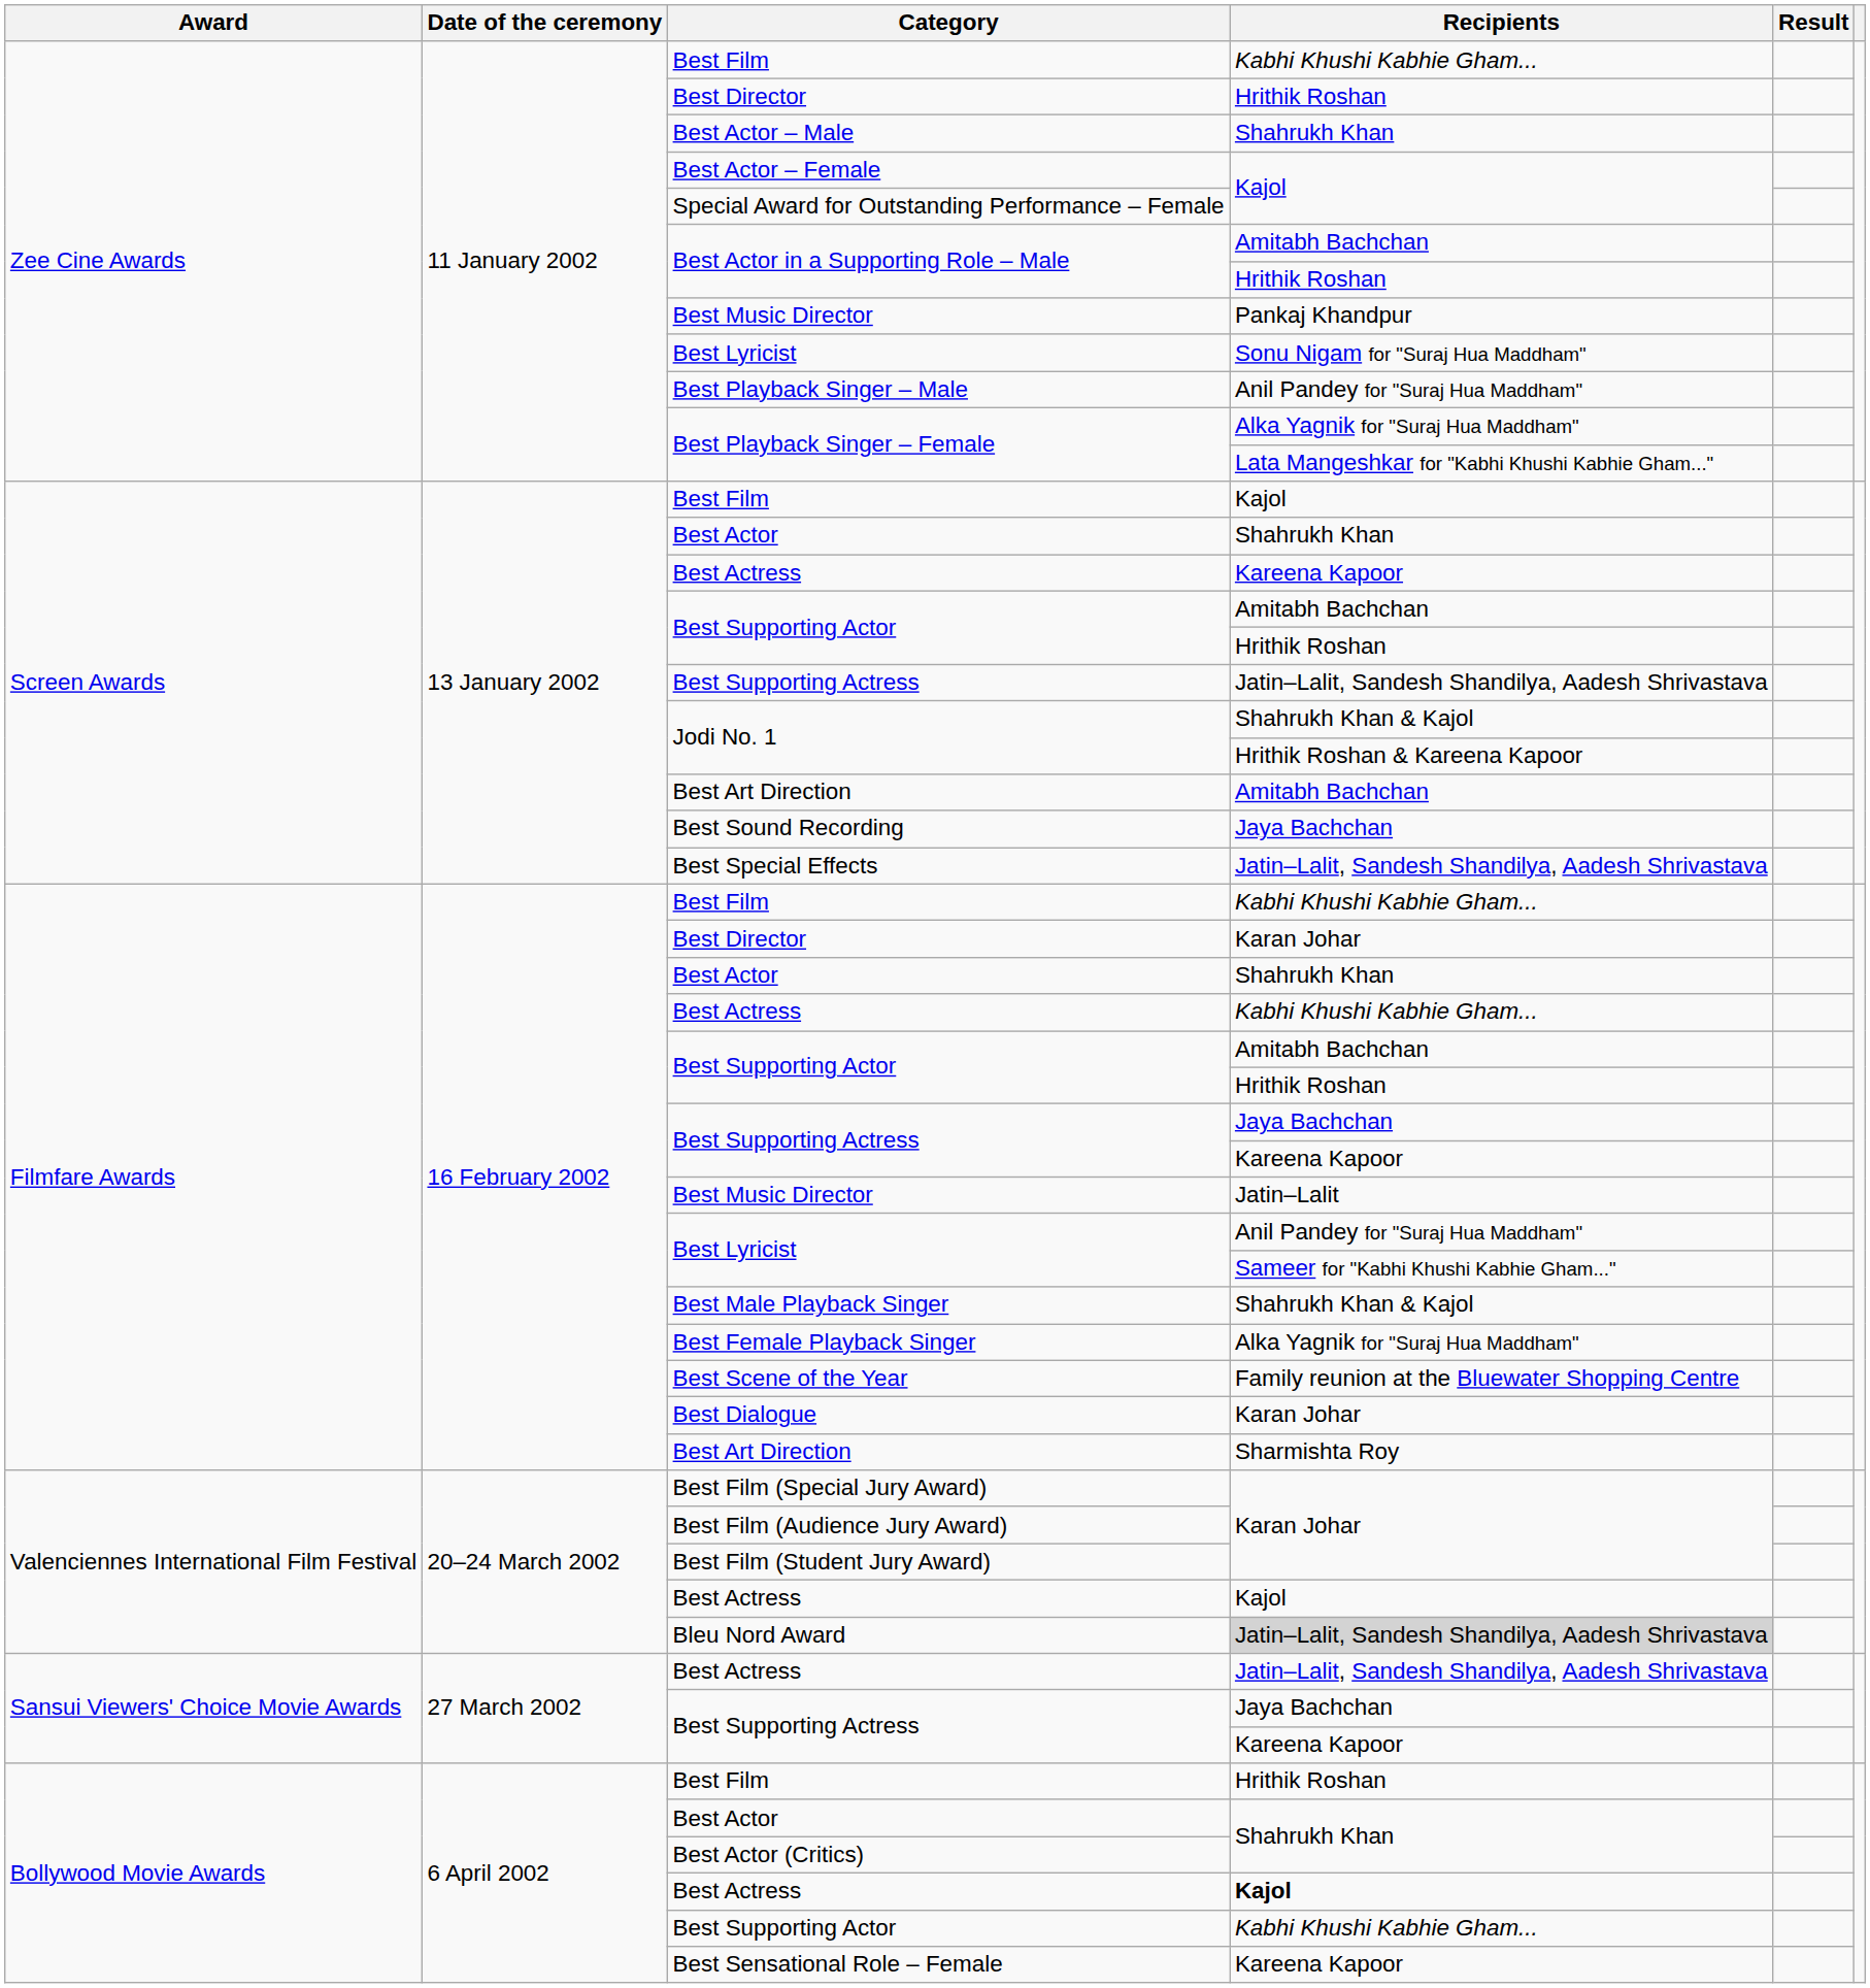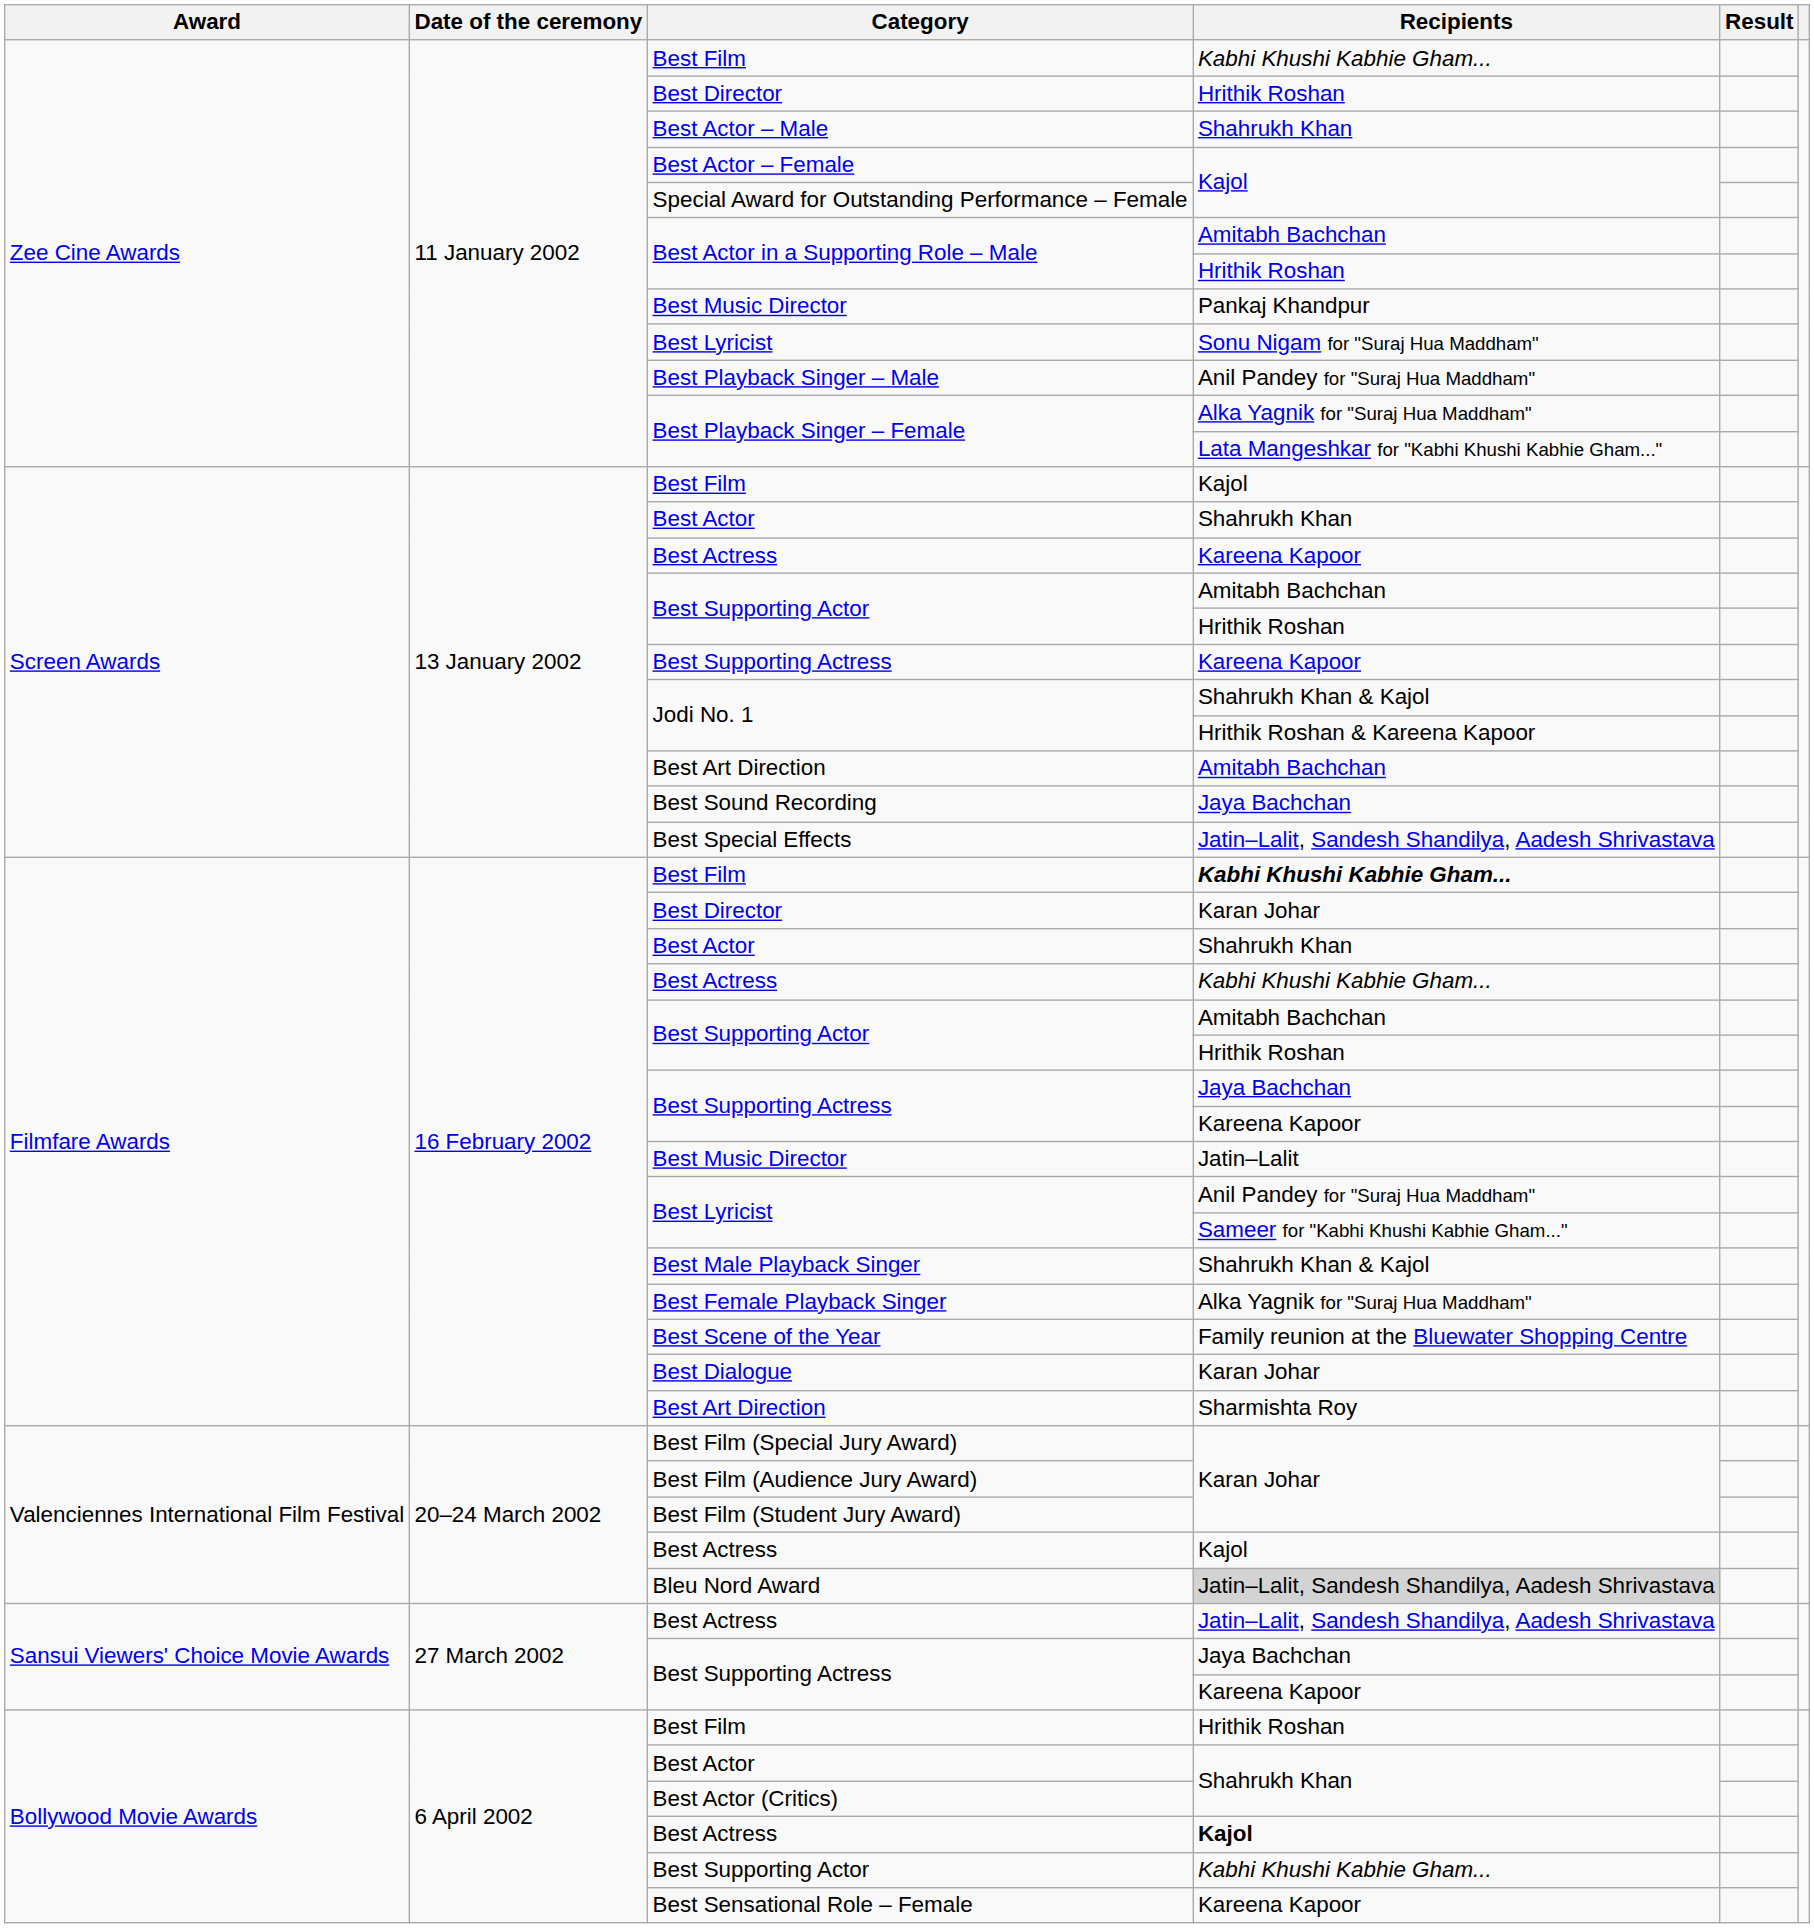 <table class="wikitable plainrowheaders sortable">
 <tr>
 <th scope="col">Award</th>
 <th scope="col">Date of the ceremony</th>
 <th scope="col">Category</th>
 <th scope="col">Recipients</th>
 <th scope="col">Result</th>
 <th class="unsortable" scope="col"></th>
 </tr>
 <tr>
 <td rowspan="12"><a href='#'>Zee Cine Awards</a></td>
 <td rowspan="12">11 January 2002</td>
 <td><a href='#'>Best Film</a></td>
 <td><em>Kabhi Khushi Kabhie Gham...</em></td>
 <td></td>
 <td rowspan="12"></td>
 </tr>
 <tr>
 <td><a href='#'>Best Director</a></td>
 <td><a href='#'>Hrithik Roshan</a></td>
 <td></td>
 </tr>
 <tr>
 <td><a href='#'>Best Actor – Male</a></td>
 <td><a href='#'>Shahrukh Khan</a></td>
 <td></td>
 </tr>
 <tr>
 <td><a href='#'>Best Actor – Female</a></td>
 <td rowspan="2"><a href='#'>Kajol</a></td>
 <td></td>
 </tr>
 <tr>
 <td>Special Award for Outstanding Performance – Female</td>
 <td></td>
 </tr>
 <tr>
 <td rowspan="2"><a href='#'>Best Actor in a Supporting Role – Male</a></td>
 <td><a href='#'>Amitabh Bachchan</a></td>
 <td></td>
 </tr>
 <tr>
 <td><a href='#'>Hrithik Roshan</a></td>
 <td></td>
 </tr>
 <tr>
 <td><a href='#'>Best Music Director</a></td>
 <td>Pankaj Khandpur</td>
 <td></td>
 </tr>
 <tr>
 <td><a href='#'>Best Lyricist</a></td>
 <td><a href='#'>Sonu Nigam</a> <small>for "Suraj Hua Maddham"</small></td>
 <td></td>
 </tr>
 <tr>
 <td><a href='#'>Best Playback Singer – Male</a></td>
 <td>Anil Pandey <small>for "Suraj Hua Maddham"</small></td>
 <td></td>
 </tr>
 <tr>
 <td rowspan="2"><a href='#'>Best Playback Singer – Female</a></td>
 <td><a href='#'>Alka Yagnik</a> <small>for "Suraj Hua Maddham"</small></td>
 <td></td>
 </tr>
 <tr>
 <td><a href='#'>Lata Mangeshkar</a> <small>for "Kabhi Khushi Kabhie Gham..."</small></td>
 <td></td>
 </tr>
 <tr>
 <td rowspan="11"><a href='#'>Screen Awards</a></td>
 <td rowspan="11">13 January 2002</td>
 <td><a href='#'>Best Film</a></td>
 <td>Kajol</td>
 <td></td>
 <td rowspan="11"></td>
 </tr>
 <tr>
 <td><a href='#'>Best Actor</a></td>
 <td>Shahrukh Khan</td>
 <td></td>
 </tr>
 <tr>
 <td><a href='#'>Best Actress</a></td>
 <td><a href='#'>Kareena Kapoor</a></td>
 <td></td>
 </tr>
 <tr>
 <td rowspan="2"><a href='#'>Best Supporting Actor</a></td>
 <td>Amitabh Bachchan</td>
 <td></td>
 </tr>
 <tr>
 <td>Hrithik Roshan</td>
 <td></td>
 </tr>
 <tr>
 <td><a href='#'>Best Supporting Actress</a></td>
-<td>Jatin–Lalit, Sandesh Shandilya, Aadesh Shrivastava</td>
+<td><a href='#'>Kareena Kapoor</a></td>
 <td></td>
 </tr>
 <tr>
 <td rowspan="2">Jodi No. 1</td>
 <td>Shahrukh Khan & Kajol</td>
 <td></td>
 </tr>
 <tr>
 <td>Hrithik Roshan & Kareena Kapoor</td>
 <td></td>
 </tr>
 <tr>
 <td>Best Art Direction</td>
 <td><a href='#'>Amitabh Bachchan</a></td>
 <td></td>
 </tr>
 <tr>
 <td>Best Sound Recording</td>
 <td><a href='#'>Jaya Bachchan</a></td>
 <td></td>
 </tr>
 <tr>
 <td>Best Special Effects</td>
 <td><a href='#'>Jatin–Lalit</a>, <a href='#'>Sandesh Shandilya</a>, <a href='#'>Aadesh Shrivastava</a></td>
 <td></td>
 </tr>
 <tr>
 <td rowspan="16" scope="row"><a href='#'>Filmfare Awards</a></td>
 <td rowspan="16"><a href='#'>16 February 2002</a></td>
 <td><a href='#'>Best Film</a></td>
-<td><em>Kabhi Khushi Kabhie Gham...</em></td>
+<td><strong><em>Kabhi Khushi Kabhie Gham...</em></strong></td>
 <td></td>
 <td rowspan="16"></td>
 </tr>
 <tr>
 <td><a href='#'>Best Director</a></td>
 <td>Karan Johar</td>
 <td></td>
 </tr>
 <tr>
 <td><a href='#'>Best Actor</a></td>
 <td>Shahrukh Khan</td>
 <td></td>
 </tr>
 <tr>
 <td><a href='#'>Best Actress</a></td>
 <td><em>Kabhi Khushi Kabhie Gham...</em></td>
 <td></td>
 </tr>
 <tr>
 <td rowspan="2"><a href='#'>Best Supporting Actor</a></td>
 <td>Amitabh Bachchan</td>
 <td></td>
 </tr>
 <tr>
 <td>Hrithik Roshan</td>
 <td></td>
 </tr>
 <tr>
 <td rowspan="2"><a href='#'>Best Supporting Actress</a></td>
 <td><a href='#'>Jaya Bachchan</a></td>
 <td></td>
 </tr>
 <tr>
 <td>Kareena Kapoor</td>
 <td></td>
 </tr>
 <tr>
 <td><a href='#'>Best Music Director</a></td>
 <td>Jatin–Lalit</td>
 <td></td>
 </tr>
 <tr>
 <td rowspan="2"><a href='#'>Best Lyricist</a></td>
 <td>Anil Pandey <small>for "Suraj Hua Maddham"</small></td>
 <td></td>
 </tr>
 <tr>
 <td><a href='#'>Sameer</a> <small>for "Kabhi Khushi Kabhie Gham..."</small></td>
 <td></td>
 </tr>
 <tr>
 <td><a href='#'>Best Male Playback Singer</a></td>
 <td>Shahrukh Khan & Kajol</td>
 <td></td>
 </tr>
 <tr>
 <td><a href='#'>Best Female Playback Singer</a></td>
 <td>Alka Yagnik <small>for "Suraj Hua Maddham"</small></td>
 <td></td>
 </tr>
 <tr>
 <td><a href='#'>Best Scene of the Year</a></td>
 <td>Family reunion at the <a href='#'>Bluewater Shopping Centre</a></td>
 <td></td>
 </tr>
 <tr>
 <td><a href='#'>Best Dialogue</a></td>
 <td>Karan Johar</td>
 <td></td>
 </tr>
 <tr>
 <td><a href='#'>Best Art Direction</a></td>
 <td>Sharmishta Roy</td>
 <td></td>
 </tr>
 <tr>
 <td rowspan="5">Valenciennes International Film Festival</td>
 <td rowspan="5">20–24 March 2002</td>
 <td>Best Film (Special Jury Award)</td>
 <td rowspan="3">Karan Johar</td>
 <td></td>
 <td rowspan="5"></td>
 </tr>
 <tr>
 <td>Best Film (Audience Jury Award)</td>
 <td></td>
 </tr>
 <tr>
 <td>Best Film (Student Jury Award)</td>
 <td></td>
 </tr>
 <tr>
 <td>Best Actress</td>
 <td>Kajol</td>
 <td></td>
 </tr>
 <tr>
 <td>Bleu Nord Award</td>
 <td style="background: lightgrey;">Jatin–Lalit, Sandesh Shandilya, Aadesh Shrivastava</td>
 <td></td>
 </tr>
 <tr>
 <td rowspan="3"><a href='#'>Sansui Viewers' Choice Movie Awards</a></td>
 <td rowspan="3">27 March 2002</td>
 <td>Best Actress</td>
 <td><a href='#'>Jatin–Lalit</a>, <a href='#'>Sandesh Shandilya</a>, <a href='#'>Aadesh Shrivastava</a></td>
 <td></td>
 <td rowspan="3"></td>
 </tr>
 <tr>
 <td rowspan="2">Best Supporting Actress</td>
 <td>Jaya Bachchan</td>
 <td></td>
 </tr>
 <tr>
 <td>Kareena Kapoor</td>
 <td></td>
 </tr>
 <tr>
 <td rowspan="6"><a href='#'>Bollywood Movie Awards</a></td>
 <td rowspan="6">6 April 2002</td>
 <td>Best Film</td>
 <td>Hrithik Roshan</td>
 <td></td>
 <td rowspan="6"></td>
 </tr>
 <tr>
 <td>Best Actor</td>
 <td rowspan="2">Shahrukh Khan</td>
 <td></td>
 </tr>
 <tr>
 <td>Best Actor (Critics)</td>
 <td></td>
 </tr>
 <tr>
 <td>Best Actress</td>
 <td><strong>Kajol</strong></td>
 <td></td>
 </tr>
 <tr>
 <td>Best Supporting Actor</td>
 <td><em>Kabhi Khushi Kabhie Gham...</em></td>
 <td></td>
 </tr>
 <tr>
 <td>Best Sensational Role – Female</td>
 <td>Kareena Kapoor</td>
 <td></td>
 </tr>
 </table>
